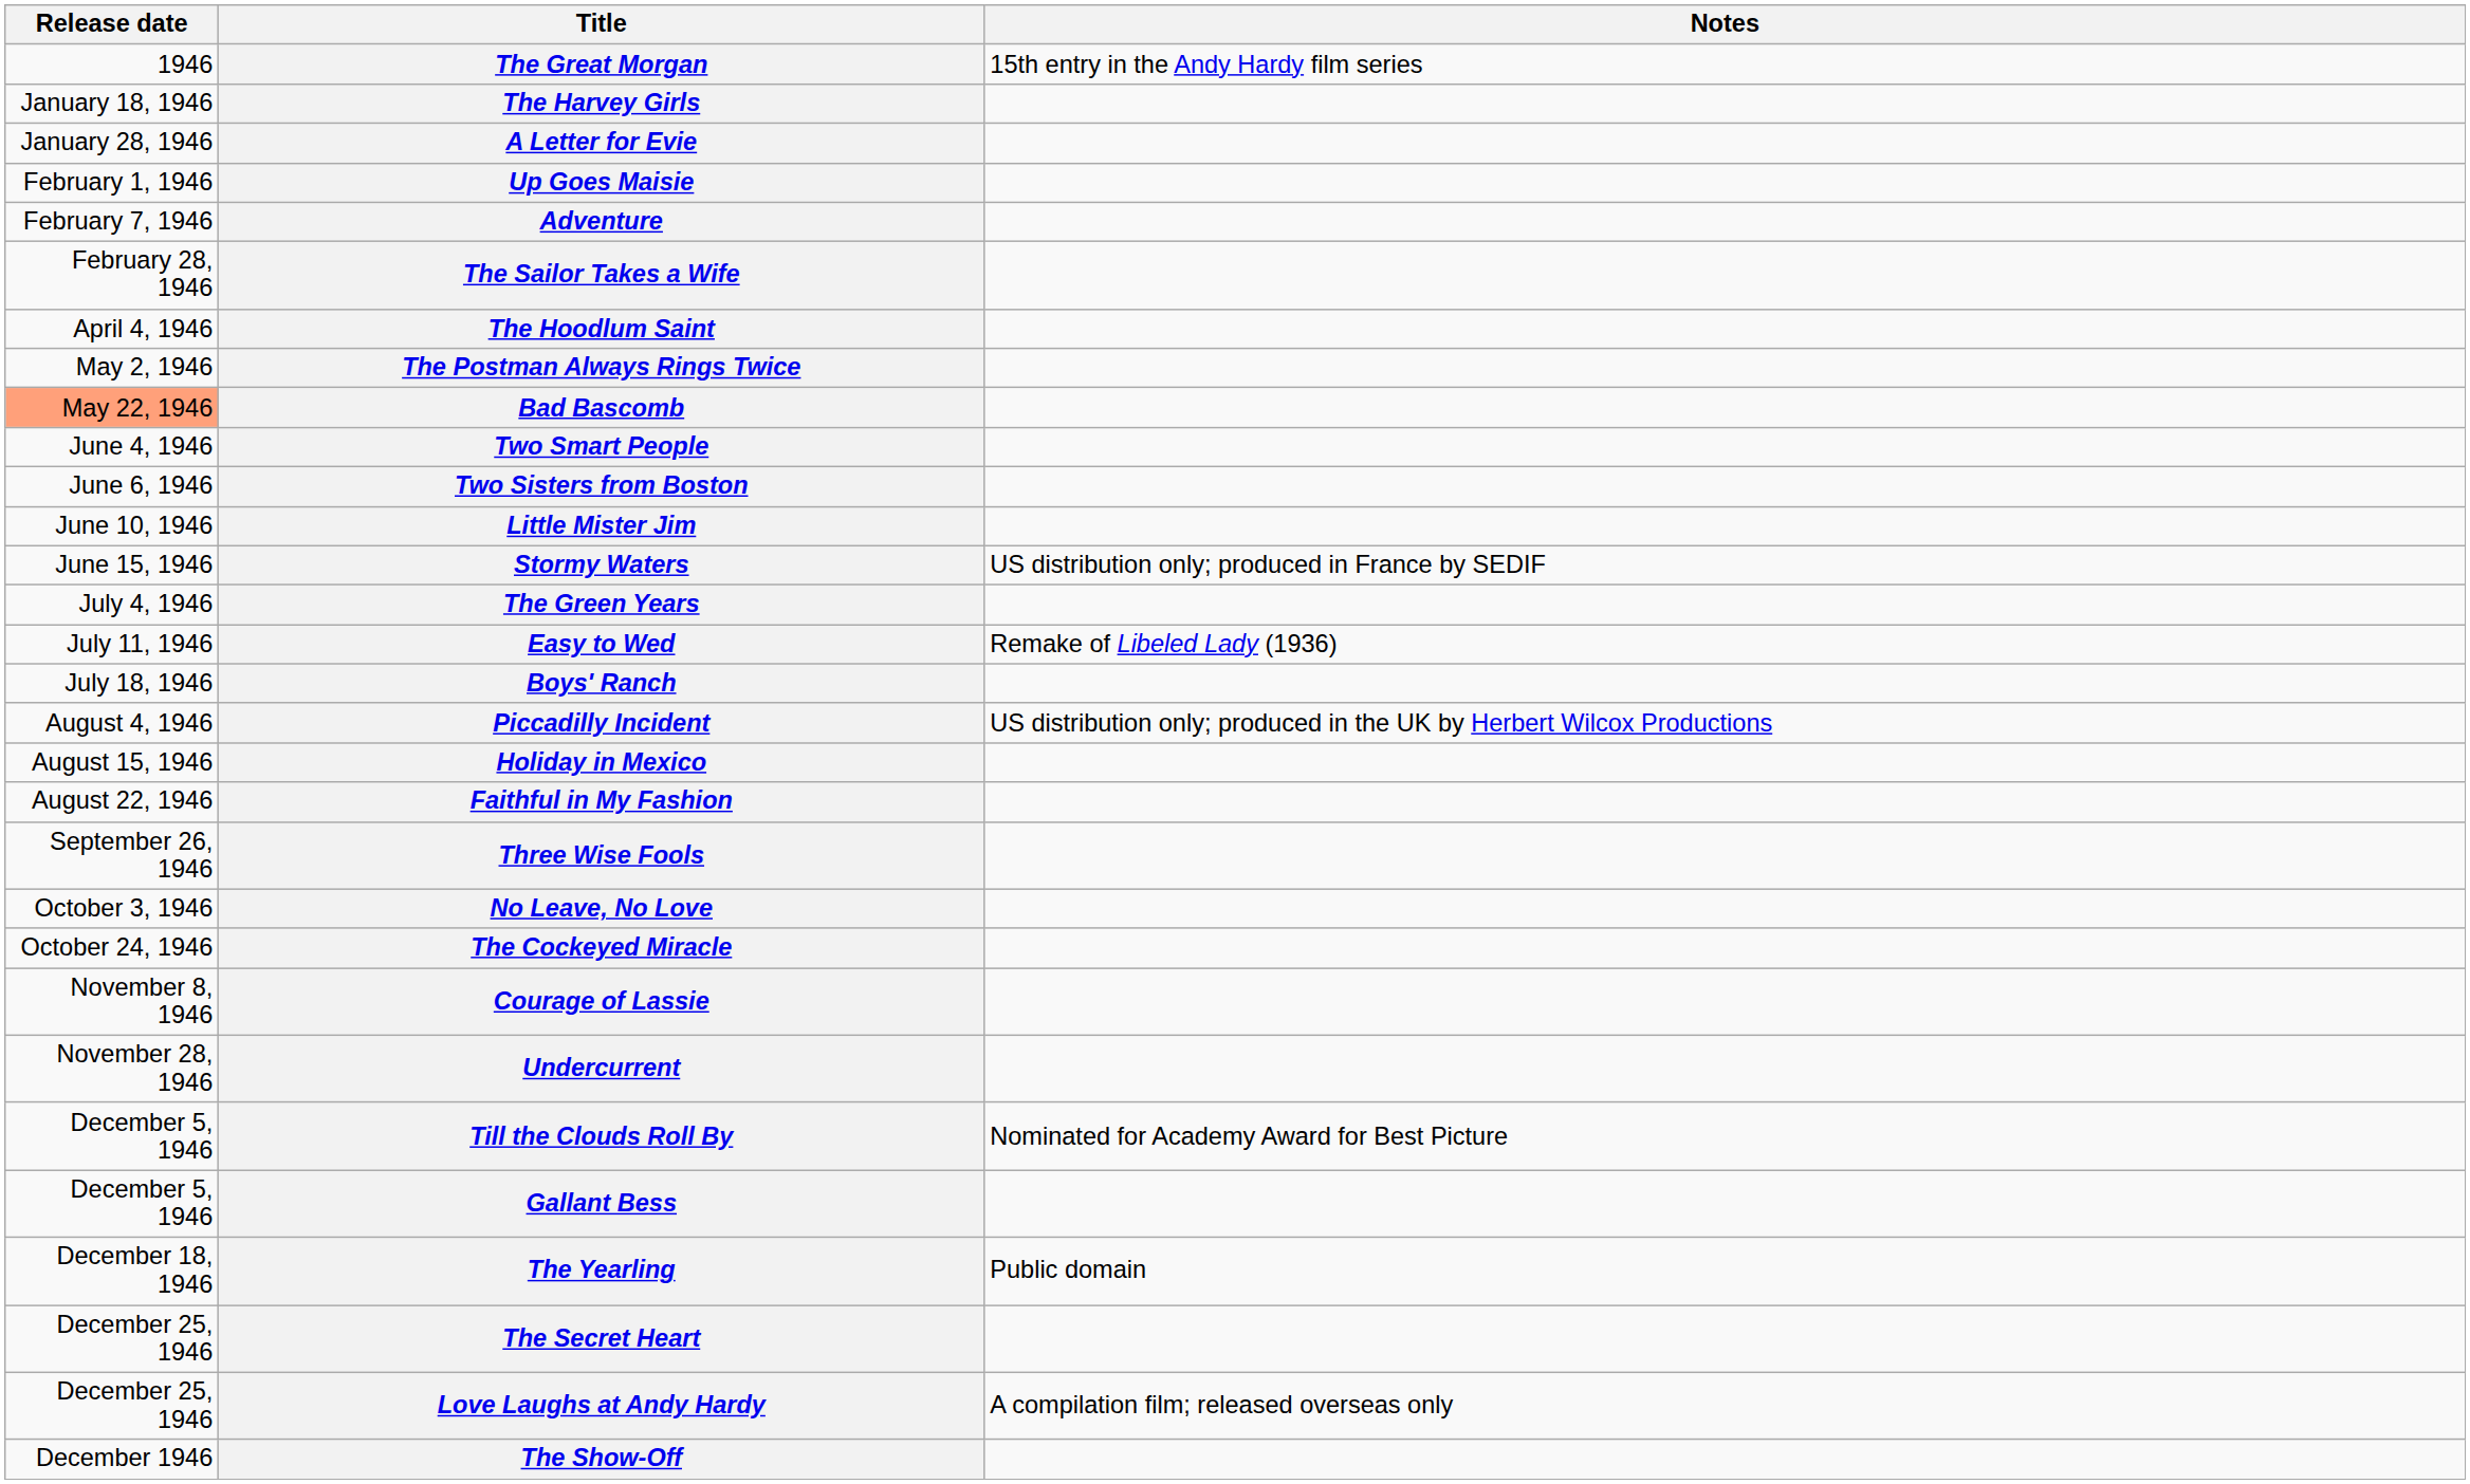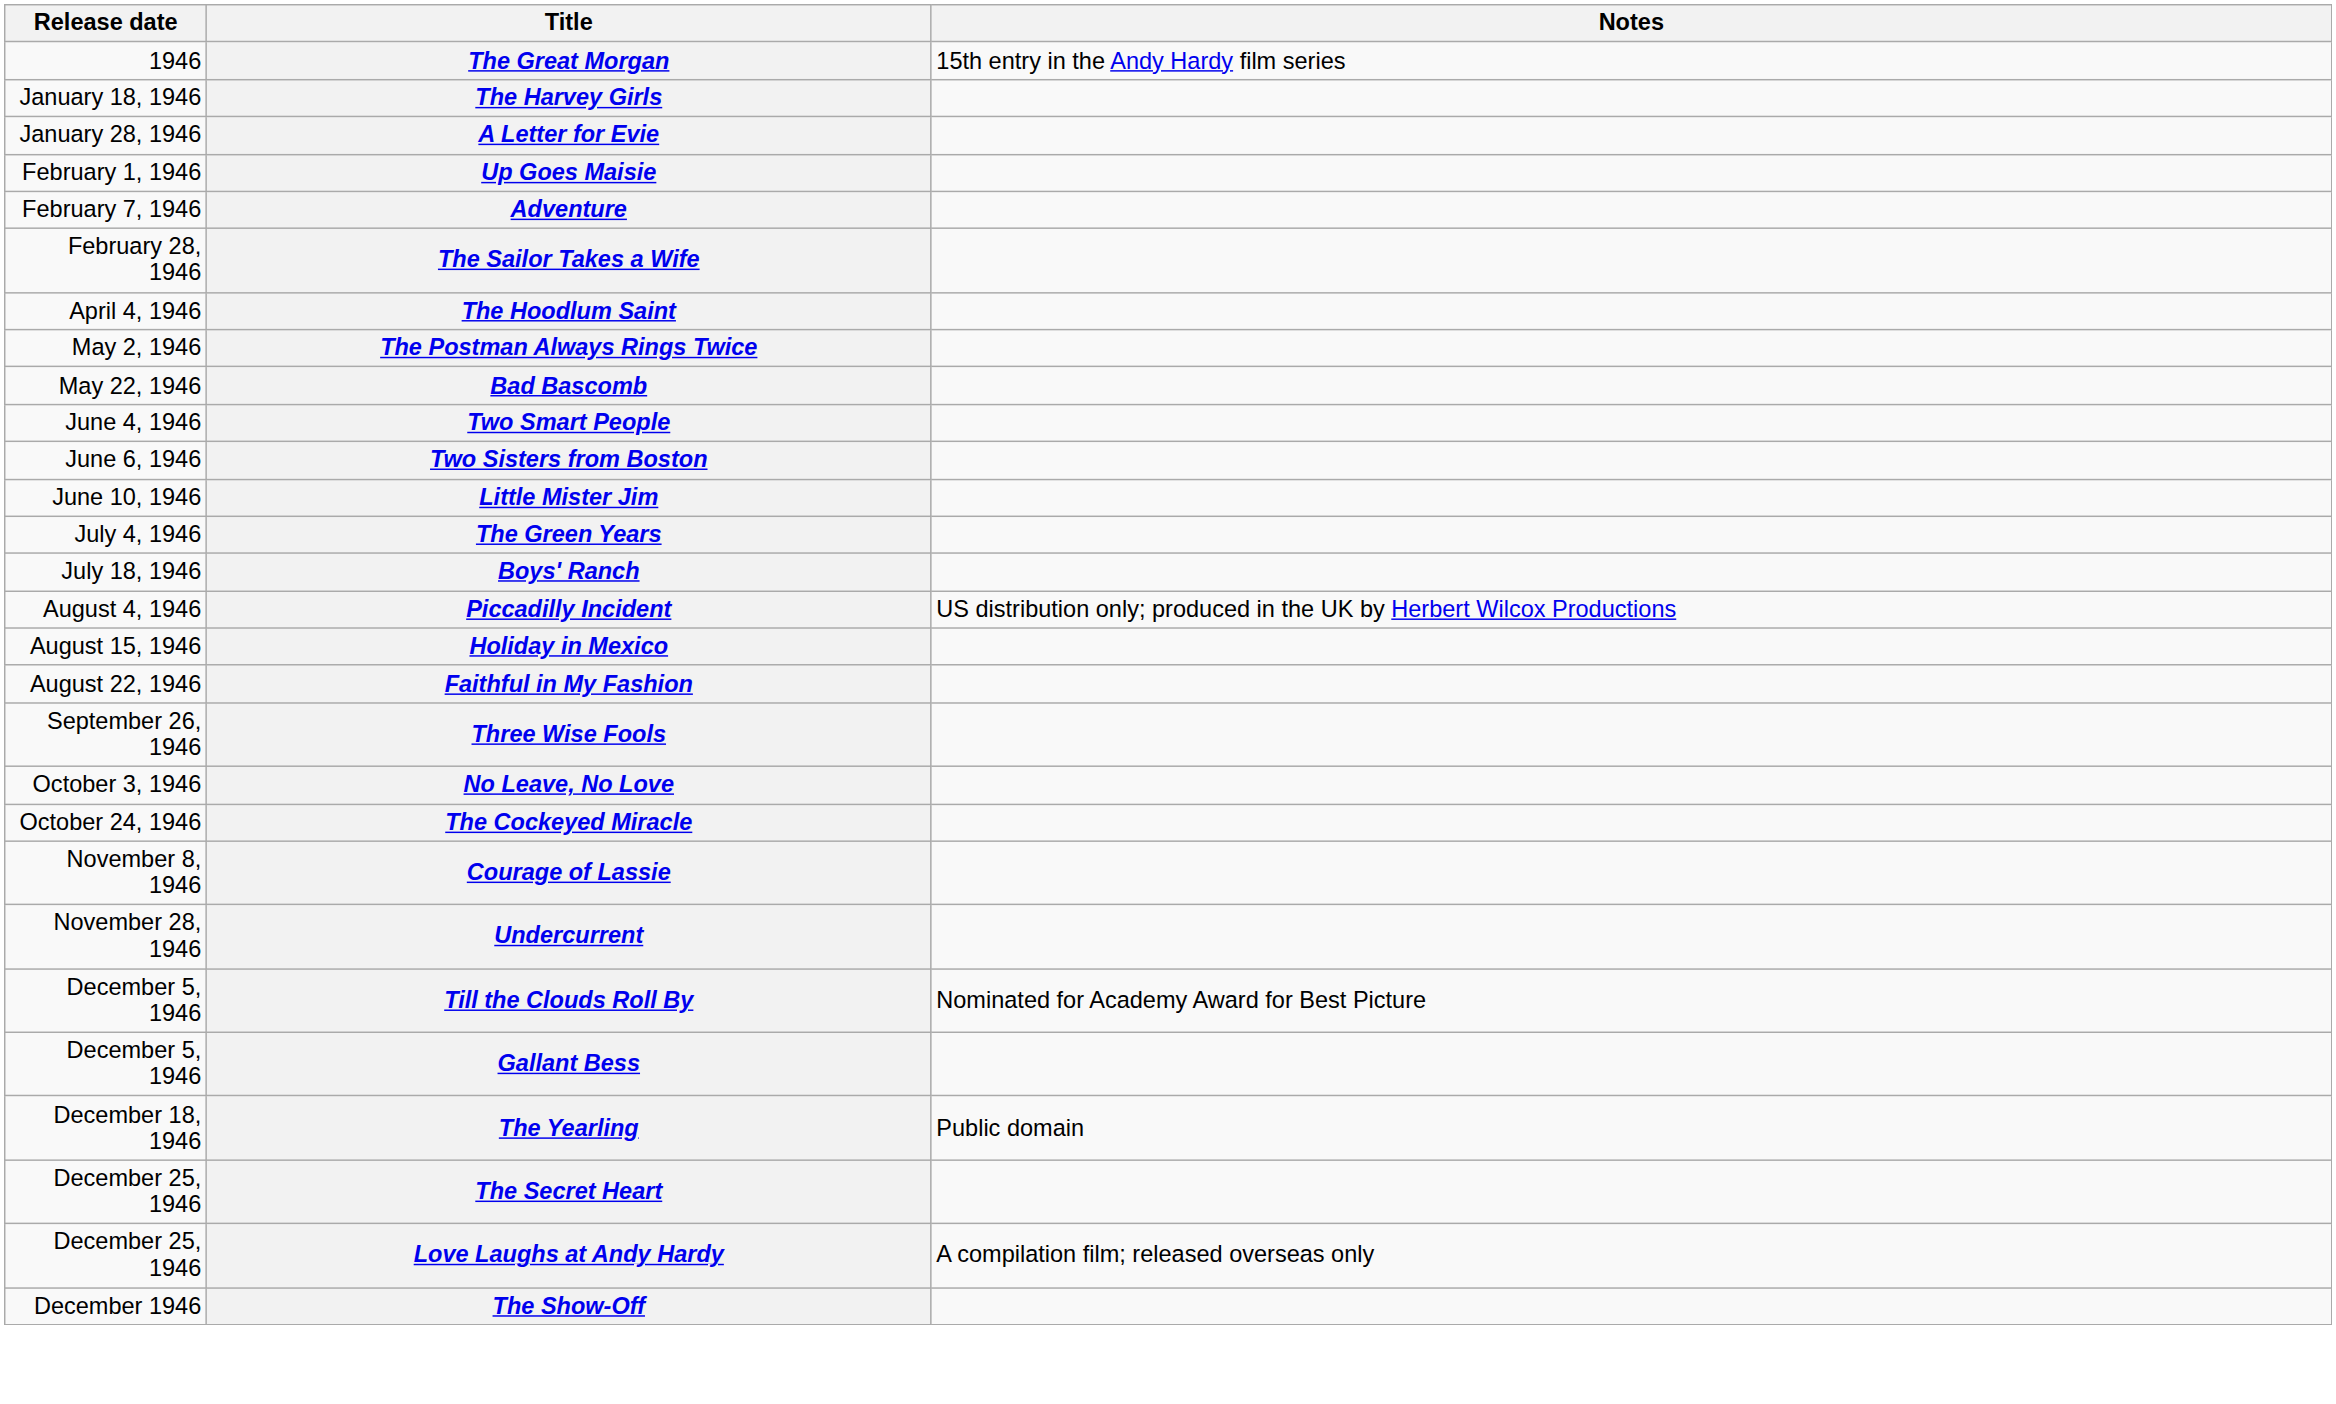 <table class="wikitable sortable" style="width:100%;">
 <tr>
 <th scope="col" style="width:130px;">Release date</th>
 <th>Title</th>
 <th>Notes</th>
 </tr>
 <tr>
 <td style="text-align:right;">1946</td>
 <th scope="row"><em><a href='#'>The Great Morgan</a></em></th>
 <td>15th entry in the <a href='#'>Andy Hardy</a> film series</td>
 </tr>
 <tr>
 <td style="text-align:right;">January 18, 1946</td>
 <th scope="row"><em><a href='#'>The Harvey Girls</a></em></th>
 <td></td>
 </tr>
 <tr>
 <td style="text-align:right;">January 28, 1946</td>
 <th scope="row"><em><a href='#'>A Letter for Evie</a></em></th>
 <td></td>
 </tr>
 <tr>
 <td style="text-align:right;">February 1, 1946</td>
 <th scope="row"><em><a href='#'>Up Goes Maisie</a></em></th>
 <td></td>
 </tr>
 <tr>
 <td style="text-align:right;">February 7, 1946</td>
 <th scope="row"><em><a href='#'>Adventure</a></em></th>
 <td></td>
 </tr>
 <tr>
 <td style="text-align:right;">February 28, 1946</td>
 <th scope="row"><em><a href='#'>The Sailor Takes a Wife</a></em></th>
 <td></td>
 </tr>
 <tr>
 <td style="text-align:right;">April 4, 1946</td>
 <th scope="row"><em><a href='#'>The Hoodlum Saint</a></em></th>
 <td></td>
 </tr>
 <tr>
 <td style="text-align:right;">May 2, 1946</td>
 <th scope="row"><em><a href='#'>The Postman Always Rings Twice</a></em></th>
 <td></td>
 </tr>
 <tr>
-<td style="background: lightsalmon; text-align:right;">May 22, 1946</td>
+<td style="text-align:right;">May 22, 1946</td>
 <th scope="row"><em><a href='#'>Bad Bascomb</a></em></th>
 <td></td>
 </tr>
 <tr>
 <td style="text-align:right;">June 4, 1946</td>
 <th scope="row"><em><a href='#'>Two Smart People</a></em></th>
 <td></td>
 </tr>
 <tr>
 <td style="text-align:right;">June 6, 1946</td>
 <th scope="row"><em><a href='#'>Two Sisters from Boston</a></em></th>
 <td></td>
 </tr>
 <tr>
 <td style="text-align:right;">June 10, 1946</td>
 <th scope="row"><em><a href='#'>Little Mister Jim</a></em></th>
 <td></td>
 </tr>
 <tr>
-<td style="text-align:right;">June 15, 1946</td>
-<th scope="row"><em><a href='#'>Stormy Waters</a></em></th>
-<td>US distribution only; produced in France by SEDIF</td>
-</tr>
-<tr>
 <td style="text-align:right;">July 4, 1946</td>
 <th scope="row"><em><a href='#'>The Green Years</a></em></th>
 <td></td>
-</tr>
-<tr>
-<td style="text-align:right;">July 11, 1946</td>
-<th scope="row"><em><a href='#'>Easy to Wed</a></em></th>
-<td>Remake of <em><a href='#'>Libeled Lady</a></em> (1936)</td>
 </tr>
 <tr>
 <td style="text-align:right;">July 18, 1946</td>
 <th scope="row"><em><a href='#'>Boys' Ranch</a></em></th>
 <td></td>
 </tr>
 <tr>
 <td style="text-align:right;">August 4, 1946</td>
 <th scope="row"><em><a href='#'>Piccadilly Incident</a></em></th>
 <td>US distribution only; produced in the UK by <a href='#'>Herbert Wilcox Productions</a></td>
 </tr>
 <tr>
 <td style="text-align:right;">August 15, 1946</td>
 <th scope="row"><em><a href='#'>Holiday in Mexico</a></em></th>
 <td></td>
 </tr>
 <tr>
 <td style="text-align:right;">August 22, 1946</td>
 <th scope="row"><em><a href='#'>Faithful in My Fashion</a></em></th>
 <td></td>
 </tr>
 <tr>
 <td style="text-align:right;">September 26, 1946</td>
 <th scope="row"><em><a href='#'>Three Wise Fools</a></em></th>
 <td></td>
 </tr>
 <tr>
 <td style="text-align:right;">October 3, 1946</td>
 <th scope="row"><em><a href='#'>No Leave, No Love</a></em></th>
 <td></td>
 </tr>
 <tr>
 <td style="text-align:right;">October 24, 1946</td>
 <th scope="row"><em><a href='#'>The Cockeyed Miracle</a></em></th>
 <td></td>
 </tr>
 <tr>
 <td style="text-align:right;">November 8, 1946</td>
 <th scope="row"><em><a href='#'>Courage of Lassie</a></em></th>
 <td></td>
 </tr>
 <tr>
 <td style="text-align:right;">November 28, 1946</td>
 <th scope="row"><em><a href='#'>Undercurrent</a></em></th>
 <td></td>
 </tr>
 <tr>
 <td style="text-align:right;">December 5, 1946</td>
 <th scope="row"><em><a href='#'>Till the Clouds Roll By</a></em></th>
 <td>Nominated for Academy Award for Best Picture</td>
 </tr>
 <tr>
 <td style="text-align:right;">December 5, 1946</td>
 <th scope="row"><em><a href='#'>Gallant Bess</a></em></th>
 <td></td>
 </tr>
 <tr>
 <td style="text-align:right;">December 18, 1946</td>
 <th scope="row"><em><a href='#'>The Yearling</a></em></th>
 <td>Public domain</td>
 </tr>
 <tr>
 <td style="text-align:right;">December 25, 1946</td>
 <th scope="row"><em><a href='#'>The Secret Heart</a></em></th>
 <td></td>
 </tr>
 <tr>
 <td style="text-align:right;">December 25, 1946</td>
 <th scope="row"><em><a href='#'>Love Laughs at Andy Hardy</a></em></th>
 <td>A compilation film; released overseas only</td>
 </tr>
 <tr>
 <td style="text-align:right;">December 1946</td>
 <th scope="row"><em><a href='#'>The Show-Off</a></em></th>
 <td></td>
 </tr>
 <tr>
 </tr>
 </table>
